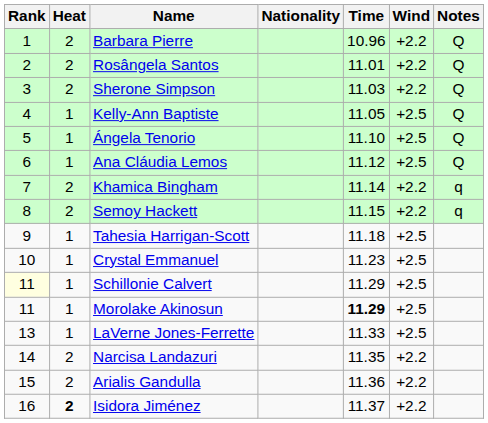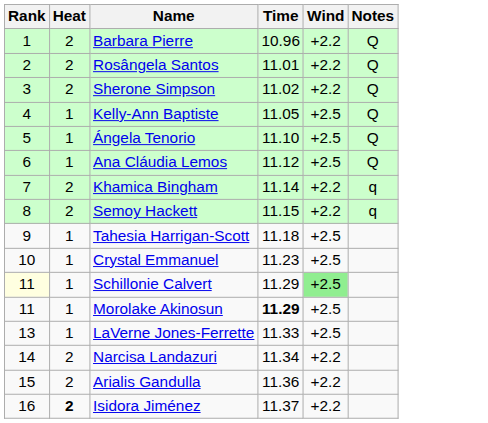 <table class="wikitable sortable" style="text-align:center">
 <tr>
 <th>Rank</th>
 <th>Heat</th>
 <th>Name</th>
-<th>Nationality</th>
 <th>Time</th>
 <th>Wind</th>
 <th>Notes</th>
 </tr>
 <tr bgcolor=ccffcc>
 <td>1</td>
 <td>2</td>
 <td align=left><a href='#'>Barbara Pierre</a></td>
-<td align=left></td>
 <td>10.96</td>
 <td>+2.2</td>
 <td>Q</td>
 </tr>
 <tr bgcolor=ccffcc>
 <td>2</td>
 <td>2</td>
 <td align=left><a href='#'>Rosângela Santos</a></td>
-<td align=left></td>
 <td>11.01</td>
 <td>+2.2</td>
 <td>Q</td>
 </tr>
 <tr bgcolor=ccffcc>
 <td>3</td>
 <td>2</td>
 <td align=left><a href='#'>Sherone Simpson</a></td>
-<td align=left></td>
-<td>11.03</td>
+<td>11.02</td>
 <td>+2.2</td>
 <td>Q</td>
 </tr>
 <tr bgcolor=ccffcc>
 <td>4</td>
 <td>1</td>
 <td align=left><a href='#'>Kelly-Ann Baptiste</a></td>
-<td align=left></td>
 <td>11.05</td>
 <td>+2.5</td>
 <td>Q</td>
 </tr>
 <tr bgcolor=ccffcc>
 <td>5</td>
 <td>1</td>
 <td align=left><a href='#'>Ángela Tenorio</a></td>
-<td align=left></td>
 <td>11.10</td>
 <td>+2.5</td>
 <td>Q</td>
 </tr>
 <tr bgcolor=ccffcc>
 <td>6</td>
 <td>1</td>
 <td align=left><a href='#'>Ana Cláudia Lemos</a></td>
-<td align=left></td>
 <td>11.12</td>
 <td>+2.5</td>
 <td>Q</td>
 </tr>
 <tr bgcolor=ccffcc>
 <td>7</td>
 <td>2</td>
 <td align=left><a href='#'>Khamica Bingham</a></td>
-<td align=left></td>
 <td>11.14</td>
 <td>+2.2</td>
 <td>q</td>
 </tr>
 <tr bgcolor=ccffcc>
 <td>8</td>
 <td>2</td>
 <td align=left><a href='#'>Semoy Hackett</a></td>
-<td align=left></td>
 <td>11.15</td>
 <td>+2.2</td>
 <td>q</td>
 </tr>
 <tr>
 <td>9</td>
 <td>1</td>
 <td align=left><a href='#'>Tahesia Harrigan-Scott</a></td>
-<td align=left></td>
 <td>11.18</td>
 <td>+2.5</td>
 <td></td>
 </tr>
 <tr>
 <td>10</td>
 <td>1</td>
 <td align=left><a href='#'>Crystal Emmanuel</a></td>
-<td align=left></td>
 <td>11.23</td>
 <td>+2.5</td>
 <td></td>
 </tr>
 <tr>
 <td style="background: lightyellow;">11</td>
 <td>1</td>
 <td align=left><a href='#'>Schillonie Calvert</a></td>
-<td align=left></td>
 <td>11.29</td>
-<td>+2.5</td>
+<td style="background: lightgreen;">+2.5</td>
 <td></td>
 </tr>
 <tr>
 <td>11</td>
 <td>1</td>
 <td align=left><a href='#'>Morolake Akinosun</a></td>
-<td align=left></td>
 <td><strong>11.29</strong></td>
 <td>+2.5</td>
 <td></td>
 </tr>
 <tr>
 <td>13</td>
 <td>1</td>
 <td align=left><a href='#'>LaVerne Jones-Ferrette</a></td>
-<td align=left></td>
 <td>11.33</td>
 <td>+2.5</td>
 <td></td>
 </tr>
 <tr>
 <td>14</td>
 <td>2</td>
 <td align=left><a href='#'>Narcisa Landazuri</a></td>
-<td align=left></td>
-<td>11.35</td>
+<td>11.34</td>
 <td>+2.2</td>
 <td></td>
 </tr>
 <tr>
 <td>15</td>
 <td>2</td>
 <td align=left><a href='#'>Arialis Gandulla</a></td>
-<td align=left></td>
 <td>11.36</td>
 <td>+2.2</td>
 <td></td>
 </tr>
 <tr>
 <td>16</td>
 <td><strong>2</strong></td>
 <td align=left><a href='#'>Isidora Jiménez</a></td>
-<td align=left></td>
 <td>11.37</td>
 <td>+2.2</td>
 <td></td>
 </tr>
 </table>
